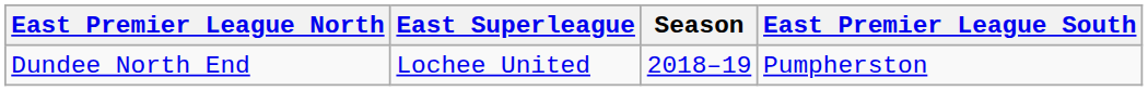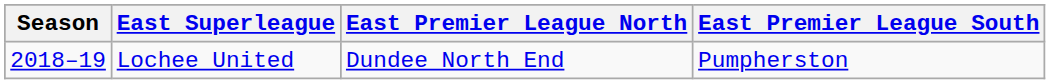 <table class="wikitable">
 <tr>
+<th rowspan=1>Season</th>
+<th colspan=1><a href='#'>East Superleague</a></th>
 <th rowspan=1><a href='#'>East Premier League North</a></th>
-<th colspan=1><a href='#'>East Superleague</a></th>
-<th rowspan=1>Season</th>
 <th rowspan=1><a href='#'>East Premier League South</a></th>
 </tr>
 <tr>
+<td style="text-align:left;"><a href='#'>2018–19</a></td>
+<td><a href='#'>Lochee United</a></td>
 <td><a href='#'>Dundee North End</a></td>
-<td><a href='#'>Lochee United</a></td>
-<td style="text-align:left;"><a href='#'>2018–19</a></td>
 <td><a href='#'>Pumpherston</a></td>
 </tr>
 </table>
